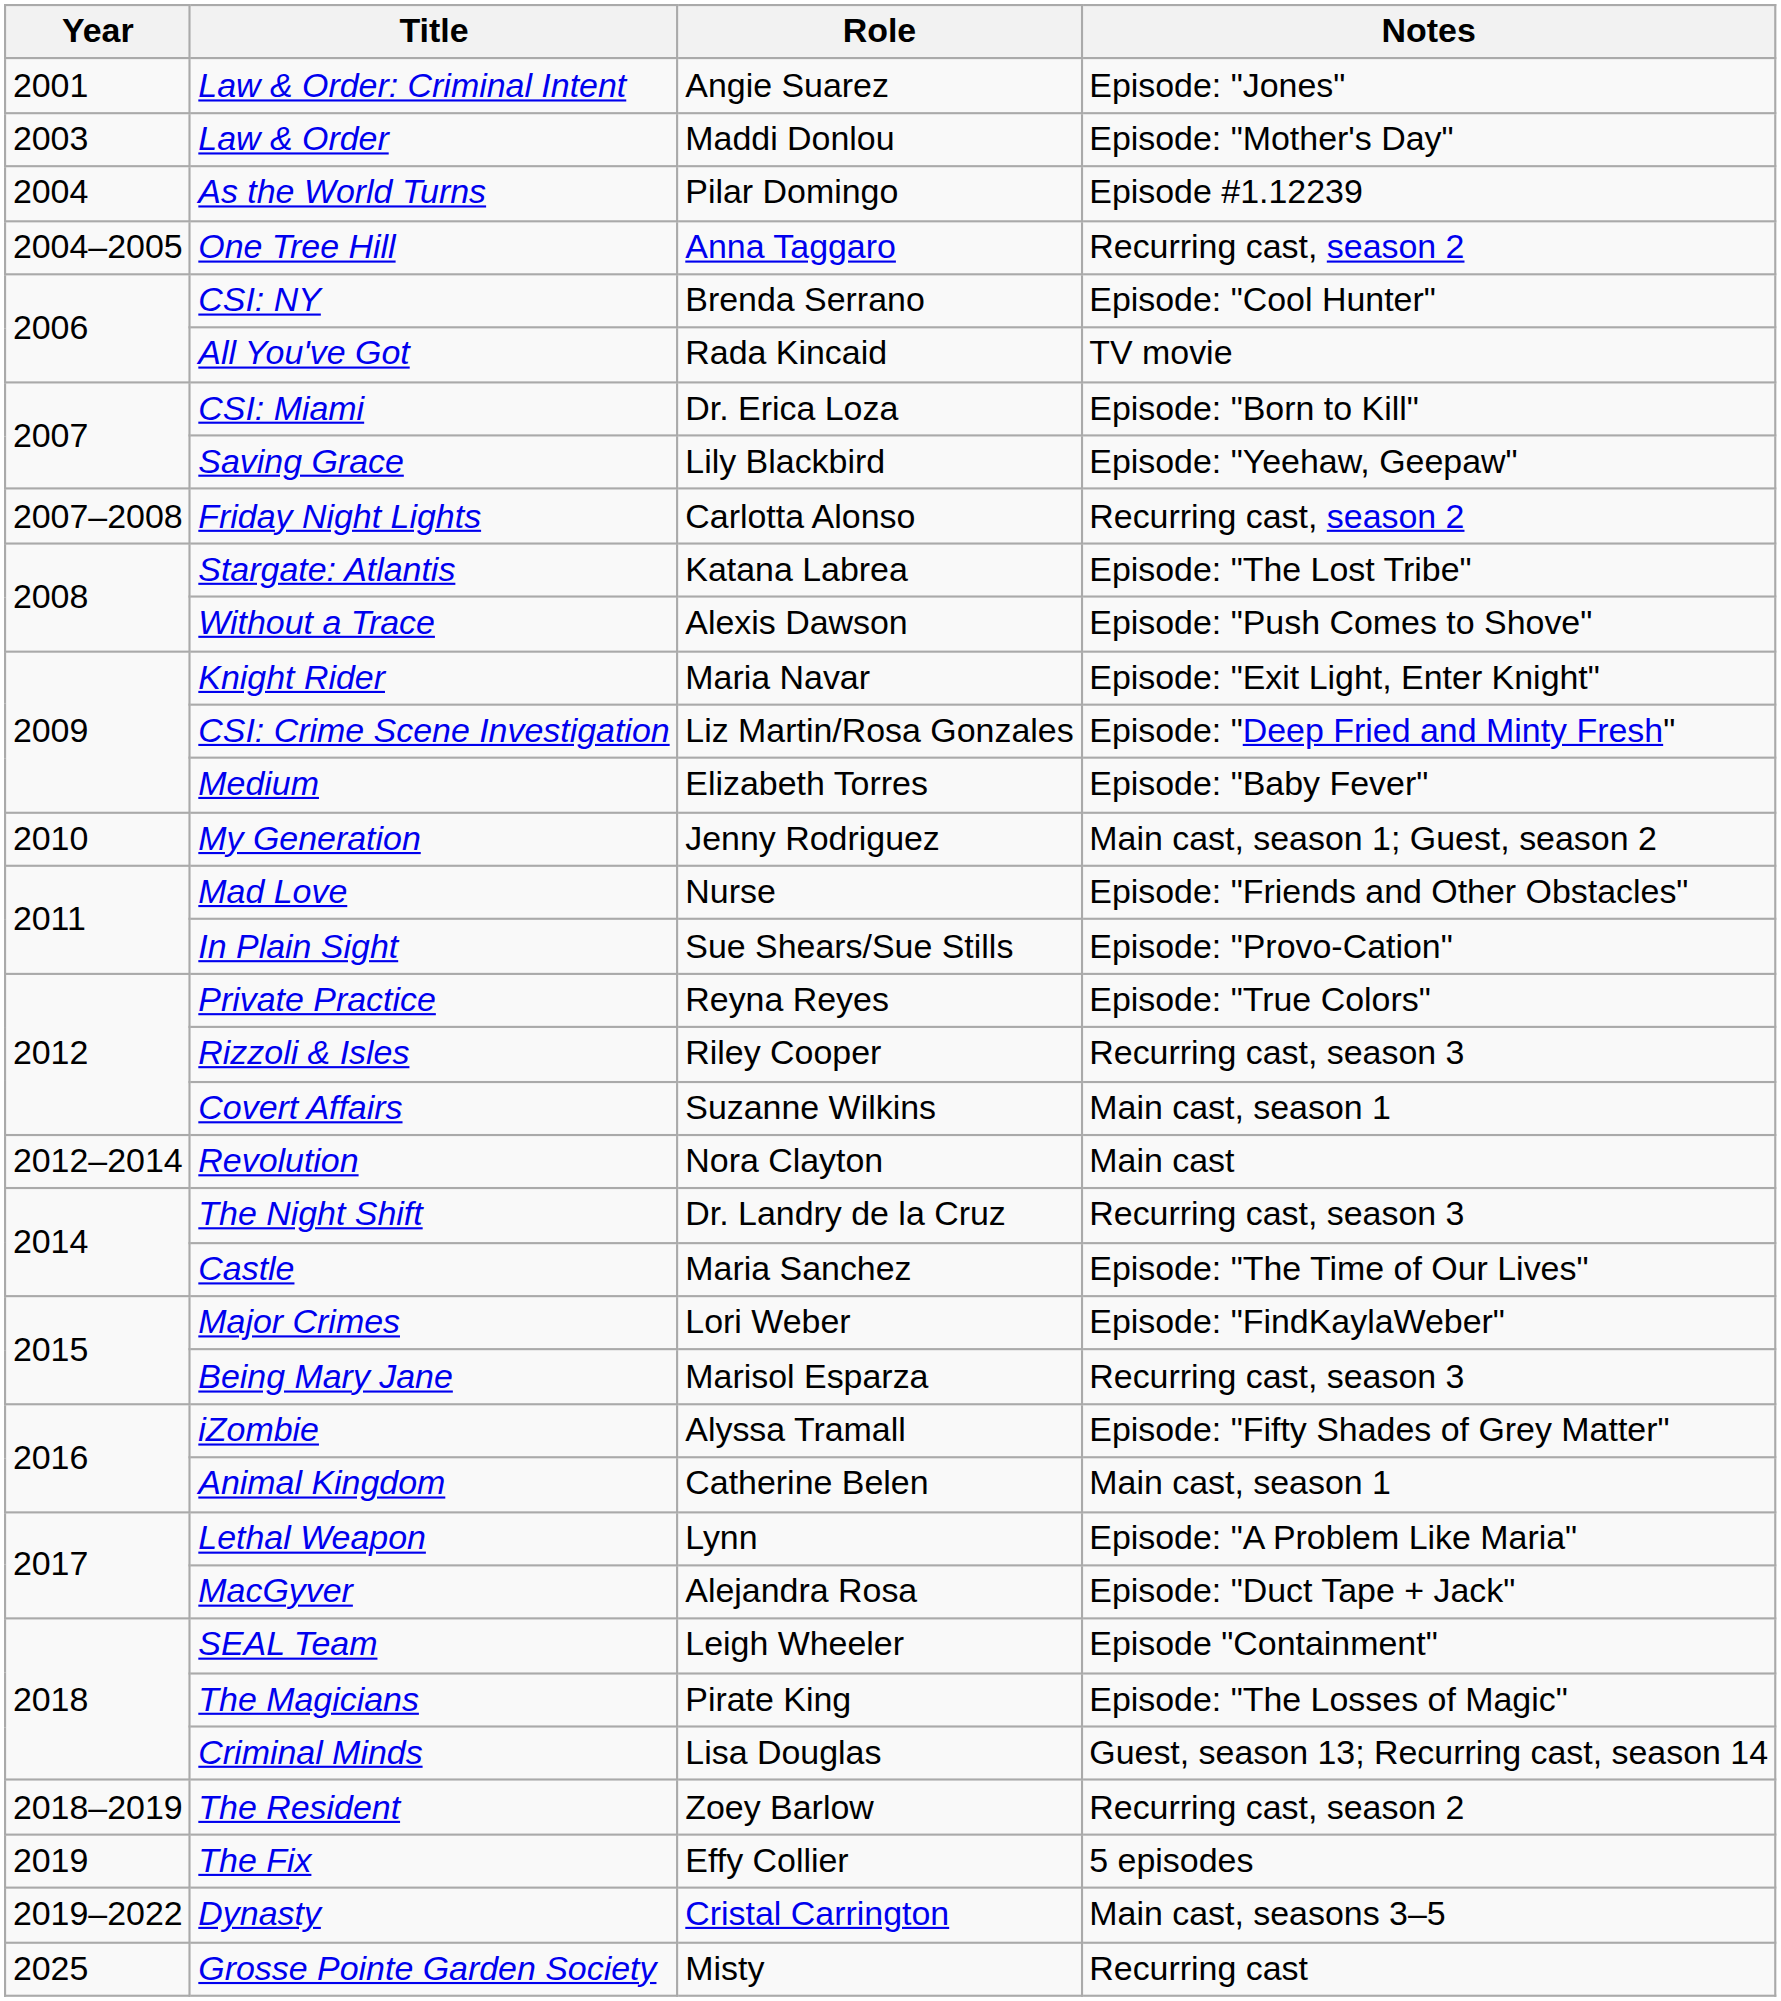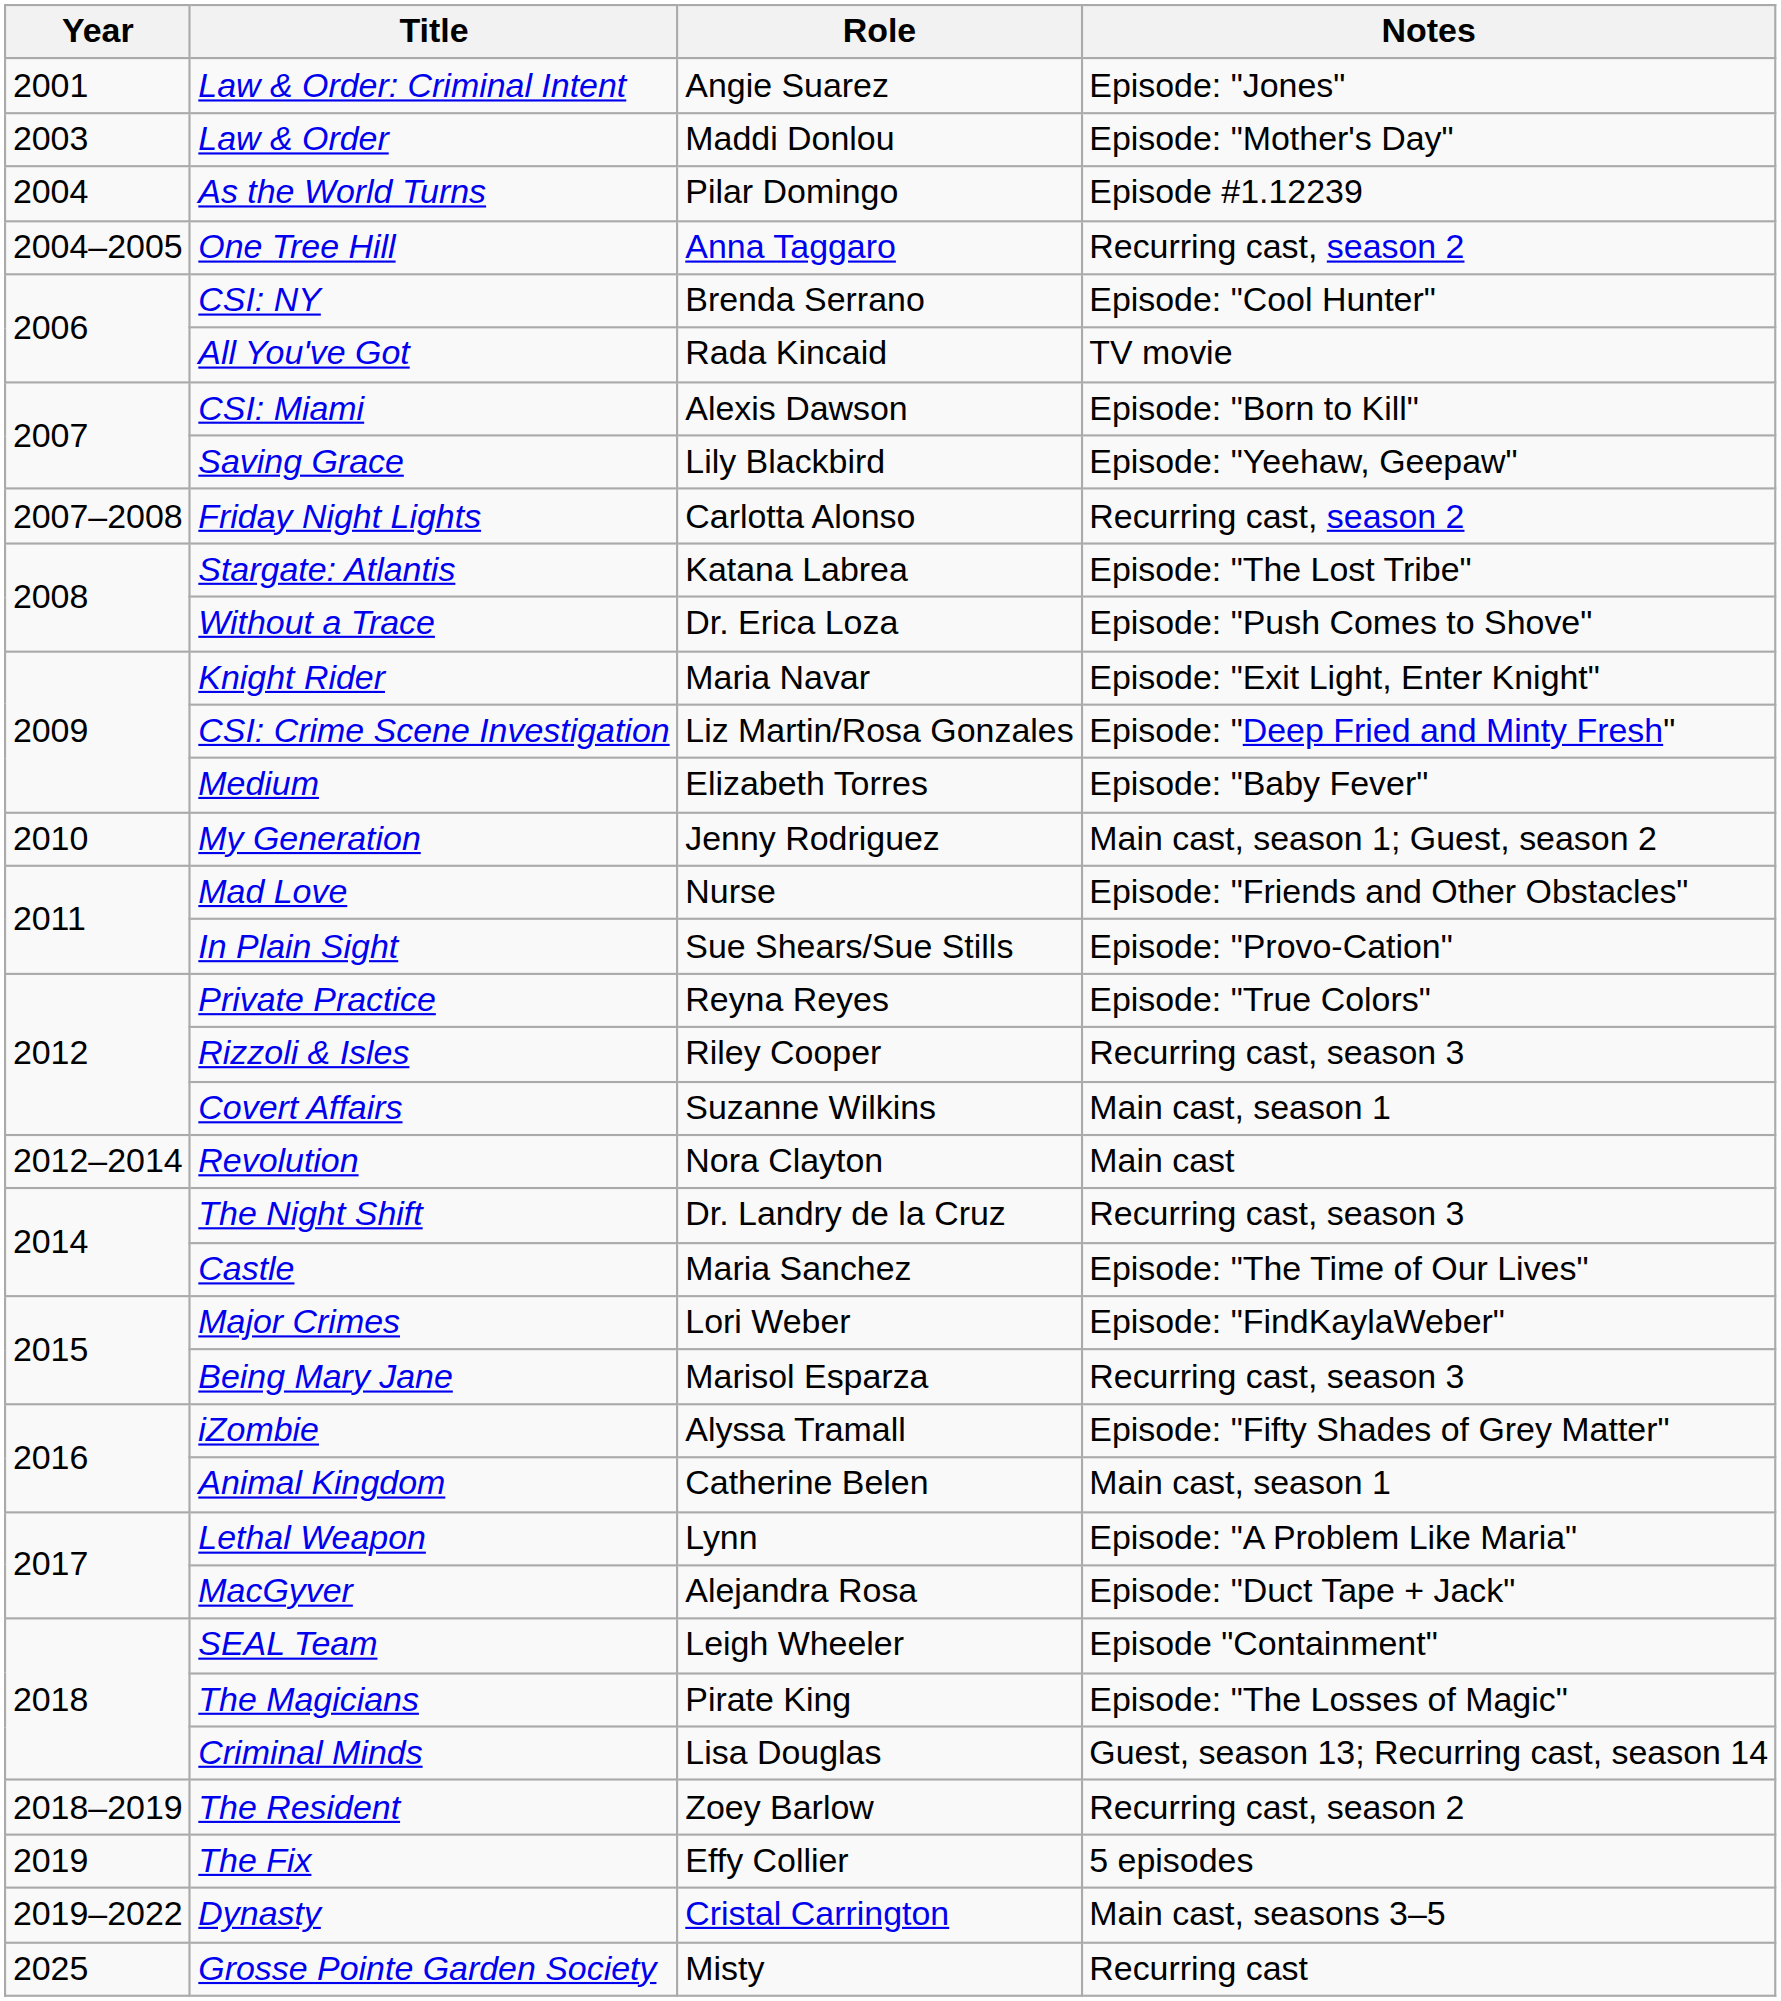 <table class="wikitable sortable">
 <tr>
 <th>Year</th>
 <th>Title</th>
 <th>Role</th>
 <th class="unsortable">Notes</th>
 </tr>
 <tr>
 <td>2001</td>
 <td><em><a href='#'>Law & Order: Criminal Intent</a></em></td>
 <td>Angie Suarez</td>
 <td>Episode: "Jones"</td>
 </tr>
 <tr>
 <td>2003</td>
 <td><em><a href='#'>Law & Order</a></em></td>
 <td>Maddi Donlou</td>
 <td>Episode: "Mother's Day"</td>
 </tr>
 <tr>
 <td>2004</td>
 <td><em><a href='#'>As the World Turns</a></em></td>
 <td>Pilar Domingo</td>
 <td>Episode #1.12239</td>
 </tr>
 <tr>
 <td>2004–2005</td>
 <td><em><a href='#'>One Tree Hill</a></em></td>
 <td><a href='#'>Anna Taggaro</a></td>
 <td>Recurring cast, <a href='#'>season 2</a></td>
 </tr>
 <tr>
 <td rowspan="2">2006</td>
 <td><em><a href='#'>CSI: NY</a></em></td>
 <td>Brenda Serrano</td>
 <td>Episode: "Cool Hunter"</td>
 </tr>
 <tr>
 <td><em><a href='#'>All You've Got</a></em></td>
 <td>Rada Kincaid</td>
 <td>TV movie</td>
 </tr>
 <tr>
 <td rowspan="2">2007</td>
 <td><em><a href='#'>CSI: Miami</a></em></td>
-<td>Dr. Erica Loza</td>
+<td>Alexis Dawson</td>
 <td>Episode: "Born to Kill"</td>
 </tr>
 <tr>
 <td><em><a href='#'>Saving Grace</a></em></td>
 <td>Lily Blackbird</td>
 <td>Episode: "Yeehaw, Geepaw"</td>
 </tr>
 <tr>
 <td>2007–2008</td>
 <td><em><a href='#'>Friday Night Lights</a></em></td>
 <td>Carlotta Alonso</td>
 <td>Recurring cast, <a href='#'>season 2</a></td>
 </tr>
 <tr>
 <td rowspan="2">2008</td>
 <td><em><a href='#'>Stargate: Atlantis</a></em></td>
 <td>Katana Labrea</td>
 <td>Episode: "The Lost Tribe"</td>
 </tr>
 <tr>
 <td><em><a href='#'>Without a Trace</a></em></td>
-<td>Alexis Dawson</td>
+<td>Dr. Erica Loza</td>
 <td>Episode: "Push Comes to Shove"</td>
 </tr>
 <tr>
 <td rowspan="3">2009</td>
 <td><em><a href='#'>Knight Rider</a></em></td>
 <td>Maria Navar</td>
 <td>Episode: "Exit Light, Enter Knight"</td>
 </tr>
 <tr>
 <td><em><a href='#'>CSI: Crime Scene Investigation</a></em></td>
 <td>Liz Martin/Rosa Gonzales</td>
 <td>Episode: "<a href='#'>Deep Fried and Minty Fresh</a>"</td>
 </tr>
 <tr>
 <td><em><a href='#'>Medium</a></em></td>
 <td>Elizabeth Torres</td>
 <td>Episode: "Baby Fever"</td>
 </tr>
 <tr>
 <td>2010</td>
 <td><em><a href='#'>My Generation</a></em></td>
 <td>Jenny Rodriguez</td>
 <td>Main cast, season 1; Guest, season 2</td>
 </tr>
 <tr>
 <td rowspan="2">2011</td>
 <td><em><a href='#'>Mad Love</a></em></td>
 <td>Nurse</td>
 <td>Episode: "Friends and Other Obstacles"</td>
 </tr>
 <tr>
 <td><em><a href='#'>In Plain Sight</a></em></td>
 <td>Sue Shears/Sue Stills</td>
 <td>Episode: "Provo-Cation"</td>
 </tr>
 <tr>
 <td rowspan="3">2012</td>
 <td><em><a href='#'>Private Practice</a></em></td>
 <td>Reyna Reyes</td>
 <td>Episode: "True Colors"</td>
 </tr>
 <tr>
 <td><em><a href='#'>Rizzoli & Isles</a></em></td>
 <td>Riley Cooper</td>
 <td>Recurring cast, season 3</td>
 </tr>
 <tr>
 <td><em><a href='#'>Covert Affairs</a></em></td>
 <td>Suzanne Wilkins</td>
 <td>Main cast, season 1</td>
 </tr>
 <tr>
 <td>2012–2014</td>
 <td><em><a href='#'>Revolution</a></em></td>
 <td>Nora Clayton</td>
 <td>Main cast</td>
 </tr>
 <tr>
 <td rowspan="2">2014</td>
 <td><em><a href='#'>The Night Shift</a></em></td>
 <td>Dr. Landry de la Cruz</td>
 <td>Recurring cast, season 3</td>
 </tr>
 <tr>
 <td><em><a href='#'>Castle</a></em></td>
 <td>Maria Sanchez</td>
 <td>Episode: "The Time of Our Lives"</td>
 </tr>
 <tr>
 <td rowspan="2">2015</td>
 <td><em><a href='#'>Major Crimes</a></em></td>
 <td>Lori Weber</td>
 <td>Episode: "FindKaylaWeber"</td>
 </tr>
 <tr>
 <td><em><a href='#'>Being Mary Jane</a></em></td>
 <td>Marisol Esparza</td>
 <td>Recurring cast, season 3</td>
 </tr>
 <tr>
 <td rowspan="2">2016</td>
 <td><em><a href='#'>iZombie</a></em></td>
 <td>Alyssa Tramall</td>
 <td>Episode: "Fifty Shades of Grey Matter"</td>
 </tr>
 <tr>
 <td><em><a href='#'>Animal Kingdom</a></em></td>
 <td>Catherine Belen</td>
 <td>Main cast, season 1</td>
 </tr>
 <tr>
 <td rowspan="2">2017</td>
 <td><em><a href='#'>Lethal Weapon</a></em></td>
 <td>Lynn</td>
 <td>Episode: "A Problem Like Maria"</td>
 </tr>
 <tr>
 <td><em><a href='#'>MacGyver</a></em></td>
 <td>Alejandra Rosa</td>
 <td>Episode: "Duct Tape + Jack"</td>
 </tr>
 <tr>
 <td rowspan="3">2018</td>
 <td><em><a href='#'>SEAL Team</a></em></td>
 <td>Leigh Wheeler</td>
 <td>Episode "Containment"</td>
 </tr>
 <tr>
 <td><em><a href='#'>The Magicians</a></em></td>
 <td>Pirate King</td>
 <td>Episode: "The Losses of Magic"</td>
 </tr>
 <tr>
 <td><em><a href='#'>Criminal Minds</a></em></td>
 <td>Lisa Douglas</td>
 <td>Guest, season 13; Recurring cast, season 14</td>
 </tr>
 <tr>
 <td>2018–2019</td>
 <td><em><a href='#'>The Resident</a></em></td>
 <td>Zoey Barlow</td>
 <td>Recurring cast, season 2</td>
 </tr>
 <tr>
 <td>2019</td>
 <td><em><a href='#'>The Fix</a></em></td>
 <td>Effy Collier</td>
 <td>5 episodes</td>
 </tr>
 <tr>
 <td>2019–2022</td>
 <td><em><a href='#'>Dynasty</a></em></td>
 <td><a href='#'>Cristal Carrington</a></td>
 <td>Main cast, seasons 3–5</td>
 </tr>
 <tr>
 <td>2025</td>
 <td><em><a href='#'>Grosse Pointe Garden Society</a></em></td>
 <td>Misty</td>
 <td>Recurring cast</td>
 </tr>
 </table>
